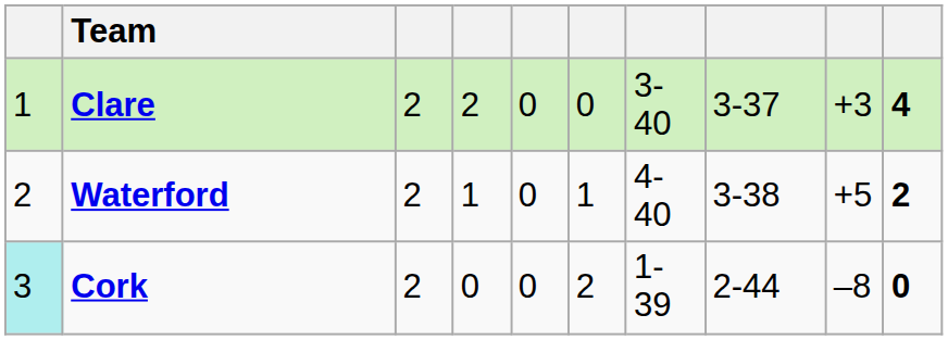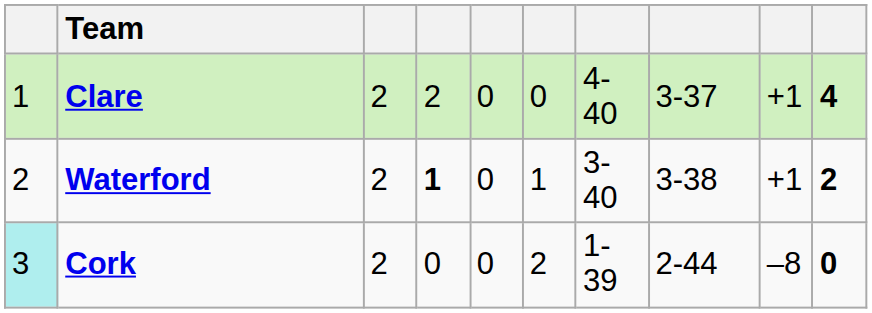 <table class="wikitable">
 <tr>
 <th width=20></th>
 <th width=150 style="text-align:left;">Team</th>
 <th width=20></th>
 <th width=20></th>
 <th width=20></th>
 <th width=20></th>
 <th width=30></th>
 <th width=50></th>
 <th width=20></th>
 <th width=20></th>
 </tr>
 <tr style="background:#D0F0C0;">
 <td>1</td>
 <td align=left><strong> <a href='#'>Clare</a> </strong></td>
 <td>2</td>
 <td>2</td>
 <td>0</td>
 <td>0</td>
-<td>3-40</td>
+<td>4-40</td>
 <td>3-37</td>
-<td>+3</td>
+<td>+1</td>
 <td><strong>4</strong></td>
 </tr>
 <tr>
 <td>2</td>
 <td align=left><strong> <a href='#'>Waterford</a> </strong></td>
 <td>2</td>
-<td>1</td>
+<td><strong>1</strong></td>
 <td>0</td>
 <td>1</td>
-<td>4-40</td>
+<td>3-40</td>
 <td>3-38</td>
-<td>+5</td>
+<td>+1</td>
 <td><strong>2</strong></td>
 </tr>
 <tr>
 <td style="background: paleturquoise;">3</td>
 <td align=left><strong> <a href='#'>Cork</a> </strong></td>
 <td>2</td>
 <td>0</td>
 <td>0</td>
 <td>2</td>
 <td>1-39</td>
 <td>2-44</td>
 <td>–8</td>
 <td><strong>0</strong></td>
 </tr>
 </table>
